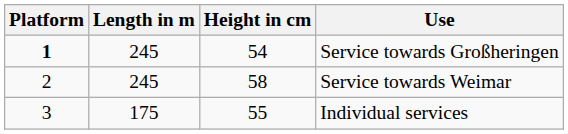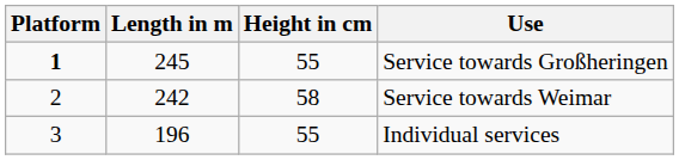 <table class="wikitable">
 <tr>
 <th>Platform</th>
 <th>Length in m</th>
 <th>Height in cm</th>
 <th>Use</th>
 </tr>
 <tr>
 <td align="center"><strong>1</strong></td>
 <td align="center">245</td>
-<td align="center">54</td>
+<td align="center">55</td>
 <td>Service towards Großheringen</td>
 </tr>
 <tr>
 <td align="center">2</td>
-<td align="center">245</td>
+<td align="center">242</td>
 <td align="center">58</td>
 <td>Service towards Weimar</td>
 </tr>
 <tr>
 <td align="center">3</td>
-<td align="center">175</td>
+<td align="center">196</td>
 <td align="center">55</td>
 <td>Individual services</td>
 </tr>
 </table>
